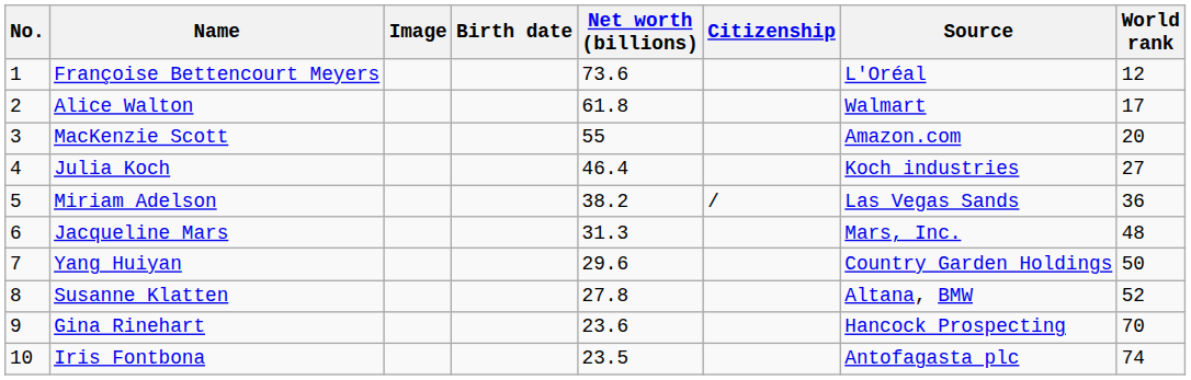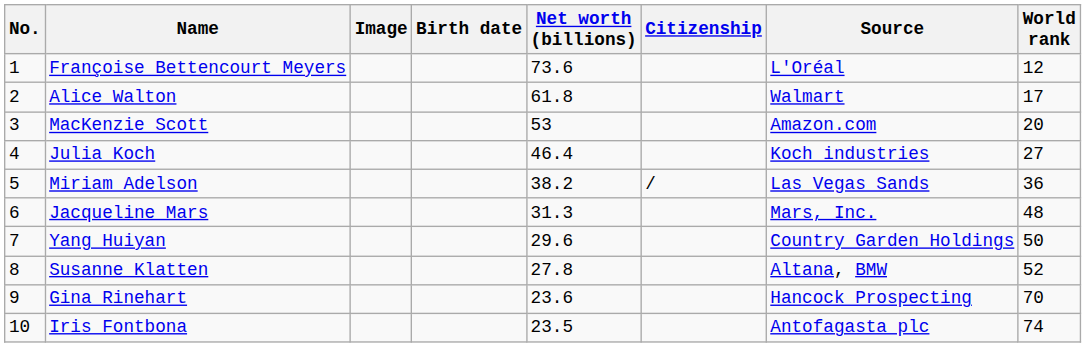 <table class="wikitable sortable">
 <tr>
 <th>No.</th>
 <th>Name</th>
 <th>Image</th>
 <th>Birth date</th>
 <th><a href='#'>Net worth</a> <br>(billions)</th>
 <th><a href='#'>Citizenship</a></th>
 <th>Source</th>
 <th>World<br>rank</th>
 </tr>
 <tr>
 <td> 1</td>
 <td><a href='#'>Françoise Bettencourt Meyers</a></td>
 <td></td>
 <td></td>
 <td> 73.6</td>
 <td></td>
 <td><a href='#'>L'Oréal</a></td>
 <td> 12</td>
 </tr>
 <tr>
 <td> 2</td>
 <td><a href='#'>Alice Walton</a></td>
 <td></td>
 <td></td>
 <td> 61.8</td>
 <td></td>
 <td><a href='#'>Walmart</a></td>
 <td> 17</td>
 </tr>
 <tr>
 <td> 3</td>
 <td><a href='#'>MacKenzie Scott</a></td>
 <td></td>
 <td></td>
-<td> 55</td>
+<td> 53</td>
 <td></td>
 <td><a href='#'>Amazon.com</a></td>
 <td> 20</td>
 </tr>
 <tr>
 <td> 4</td>
 <td><a href='#'>Julia Koch</a></td>
 <td></td>
 <td></td>
 <td> 46.4</td>
 <td></td>
 <td><a href='#'>Koch industries</a></td>
 <td> 27</td>
 </tr>
 <tr>
 <td> 5</td>
 <td><a href='#'>Miriam Adelson</a></td>
 <td></td>
 <td></td>
 <td> 38.2</td>
 <td> / </td>
 <td><a href='#'>Las Vegas Sands</a></td>
 <td> 36</td>
 </tr>
 <tr>
 <td> 6</td>
 <td><a href='#'>Jacqueline Mars</a></td>
 <td></td>
 <td></td>
 <td> 31.3</td>
 <td></td>
 <td><a href='#'>Mars, Inc.</a></td>
 <td> 48</td>
 </tr>
 <tr>
 <td> 7</td>
 <td><a href='#'>Yang Huiyan</a></td>
 <td></td>
 <td></td>
 <td> 29.6</td>
 <td></td>
 <td><a href='#'>Country Garden Holdings</a></td>
 <td> 50</td>
 </tr>
 <tr>
 <td> 8</td>
 <td><a href='#'>Susanne Klatten</a></td>
 <td></td>
 <td></td>
 <td> 27.8</td>
 <td></td>
 <td><a href='#'>Altana</a>, <a href='#'>BMW</a></td>
 <td> 52</td>
 </tr>
 <tr>
 <td> 9</td>
 <td><a href='#'>Gina Rinehart</a></td>
 <td></td>
 <td></td>
 <td> 23.6</td>
 <td></td>
 <td><a href='#'>Hancock Prospecting</a></td>
 <td> 70</td>
 </tr>
 <tr>
 <td> 10</td>
 <td><a href='#'>Iris Fontbona</a></td>
 <td></td>
 <td></td>
 <td> 23.5</td>
 <td></td>
 <td><a href='#'>Antofagasta plc</a></td>
 <td> 74</td>
 </tr>
 </table>
